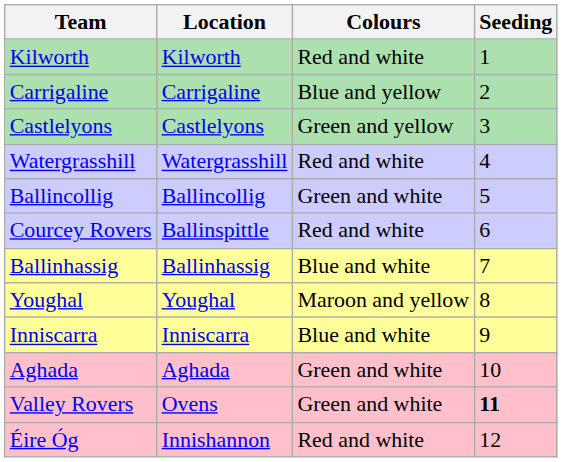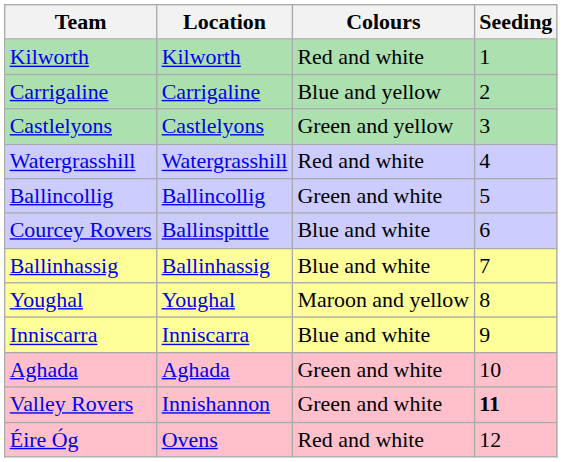 <table class="wikitable sortable">
 <tr>
 <th>Team</th>
 <th>Location</th>
 <th>Colours</th>
 <th>Seeding</th>
 </tr>
 <tr align=left  style="background:#ACE1AF;">
 <td><a href='#'>Kilworth</a></td>
 <td><a href='#'>Kilworth</a></td>
 <td>Red and white</td>
 <td>1</td>
 </tr>
 <tr align=left  style="background:#ACE1AF;">
 <td><a href='#'>Carrigaline</a></td>
 <td><a href='#'>Carrigaline</a></td>
 <td>Blue and yellow</td>
 <td>2</td>
 </tr>
 <tr align=left  style="background:#ACE1AF;">
 <td><a href='#'>Castlelyons</a></td>
 <td><a href='#'>Castlelyons</a></td>
 <td>Green and yellow</td>
 <td>3</td>
 </tr>
 <tr align=left style="background:#ccccff;">
 <td><a href='#'>Watergrasshill</a></td>
 <td><a href='#'>Watergrasshill</a></td>
 <td>Red and white</td>
 <td>4</td>
 </tr>
 <tr align=left style="background:#ccccff;">
 <td><a href='#'>Ballincollig</a></td>
 <td><a href='#'>Ballincollig</a></td>
 <td>Green and white</td>
 <td>5</td>
 </tr>
 <tr align=left style="background:#ccccff;">
 <td><a href='#'>Courcey Rovers</a></td>
 <td><a href='#'>Ballinspittle</a></td>
-<td>Red and white</td>
+<td>Blue and white</td>
 <td>6</td>
 </tr>
 <tr align=left style="background:#FFFF99;">
 <td><a href='#'>Ballinhassig</a></td>
 <td><a href='#'>Ballinhassig</a></td>
 <td>Blue and white</td>
 <td>7</td>
 </tr>
 <tr align=left style="background:#FFFF99;">
 <td><a href='#'>Youghal</a></td>
 <td><a href='#'>Youghal</a></td>
 <td>Maroon and yellow</td>
 <td>8</td>
 </tr>
 <tr align=left style="background:#FFFF99;">
 <td><a href='#'>Inniscarra</a></td>
 <td><a href='#'>Inniscarra</a></td>
 <td>Blue and white</td>
 <td>9</td>
 </tr>
 <tr align=left style="background:#FFC0CB;">
 <td><a href='#'>Aghada</a></td>
 <td><a href='#'>Aghada</a></td>
 <td>Green and white</td>
 <td>10</td>
 </tr>
 <tr align=left style="background:#FFC0CB;">
 <td><a href='#'>Valley Rovers</a></td>
-<td><a href='#'>Ovens</a></td>
+<td><a href='#'>Innishannon</a></td>
 <td>Green and white</td>
 <td><strong>11</strong></td>
 </tr>
 <tr align=left style="background:#FFC0CB;">
 <td><a href='#'>Éire Óg</a></td>
-<td><a href='#'>Innishannon</a></td>
+<td><a href='#'>Ovens</a></td>
 <td>Red and white</td>
 <td>12</td>
 </tr>
 </table>
